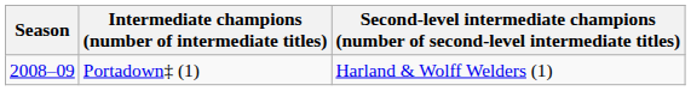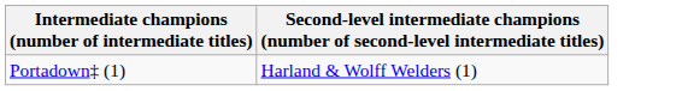 <table class="wikitable">
 <tr>
-<th>Season</th>
 <th>Intermediate champions<br>(number of intermediate titles)</th>
 <th>Second-level intermediate champions<br>(number of second-level intermediate titles)</th>
 </tr>
 <tr>
-<td><a href='#'>2008–09</a></td>
 <td><a href='#'>Portadown</a>‡ (1)</td>
 <td><a href='#'>Harland & Wolff Welders</a> (1)</td>
 </tr>
 </table>
